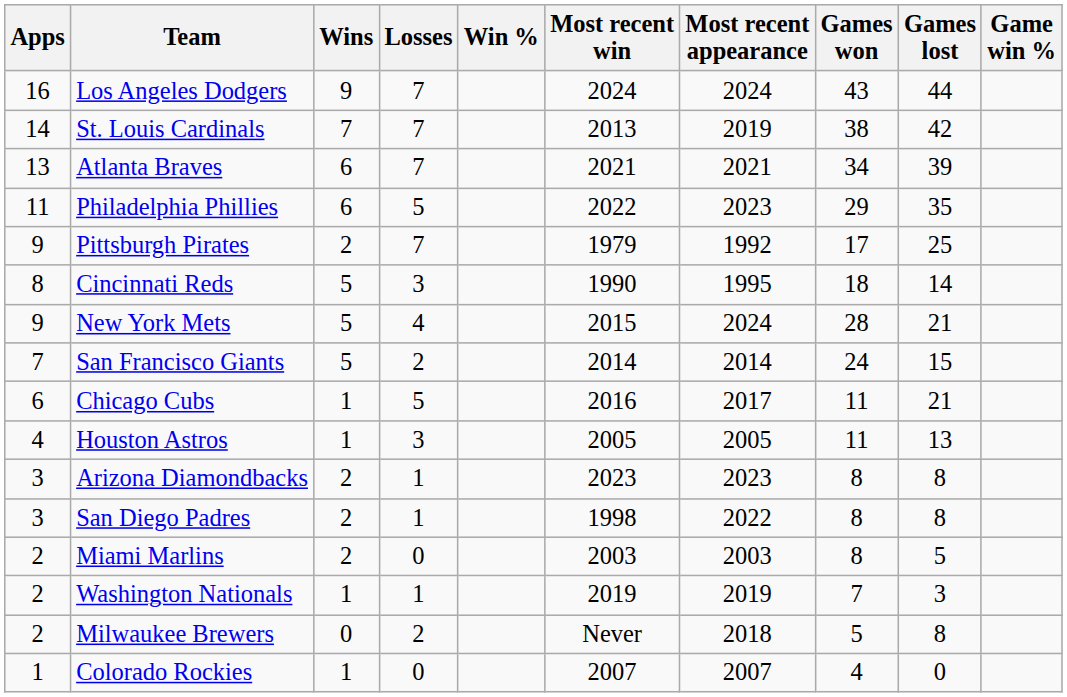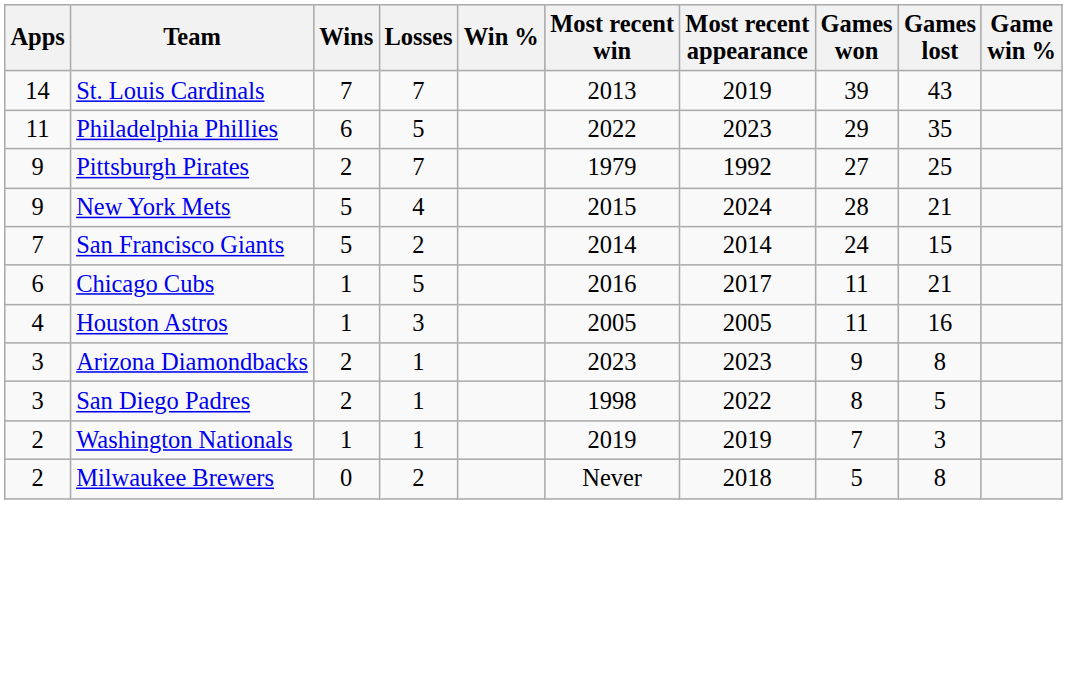 <table class="sortable wikitable" style="text-align:center;">
 <tr>
 <th>Apps</th>
 <th>Team</th>
 <th>Wins</th>
 <th>Losses</th>
 <th>Win %</th>
 <th>Most recent<br>win</th>
 <th>Most recent<br>appearance</th>
 <th>Games<br>won</th>
 <th>Games<br>lost</th>
 <th>Game<br>win %</th>
 </tr>
 <tr>
-<td>16</td>
-<td style="text-align:left;"><a href='#'>Los Angeles Dodgers</a></td>
-<td>9</td>
-<td>7</td>
-<td></td>
-<td>2024</td>
-<td>2024</td>
-<td>43</td>
-<td>44</td>
-<td></td>
-</tr>
-<tr>
 <td>14</td>
 <td style="text-align:left;"><a href='#'>St. Louis Cardinals</a></td>
 <td>7</td>
 <td>7</td>
 <td></td>
 <td>2013</td>
 <td>2019</td>
-<td>38</td>
-<td>42</td>
-<td></td>
-</tr>
-<tr>
-<td>13</td>
-<td style="text-align:left;"><a href='#'>Atlanta Braves</a></td>
-<td>6</td>
-<td>7</td>
-<td></td>
-<td>2021</td>
-<td>2021</td>
-<td>34</td>
 <td>39</td>
+<td>43</td>
 <td></td>
 </tr>
 <tr>
 <td>11</td>
 <td style="text-align:left;"><a href='#'>Philadelphia Phillies</a></td>
 <td>6</td>
 <td>5</td>
 <td></td>
 <td>2022</td>
 <td>2023</td>
 <td>29</td>
 <td>35</td>
 <td></td>
 </tr>
 <tr>
 <td>9</td>
 <td style="text-align:left;"><a href='#'>Pittsburgh Pirates</a></td>
 <td>2</td>
 <td>7</td>
 <td></td>
 <td>1979</td>
 <td>1992</td>
-<td>17</td>
+<td>27</td>
 <td>25</td>
-<td></td>
-</tr>
-<tr>
-<td>8</td>
-<td style="text-align:left;"><a href='#'>Cincinnati Reds</a></td>
-<td>5</td>
-<td>3</td>
-<td></td>
-<td>1990</td>
-<td>1995</td>
-<td>18</td>
-<td>14</td>
 <td></td>
 </tr>
 <tr>
 <td>9</td>
 <td style="text-align:left;"><a href='#'>New York Mets</a></td>
 <td>5</td>
 <td>4</td>
 <td></td>
 <td>2015</td>
 <td>2024</td>
 <td>28</td>
 <td>21</td>
 <td></td>
 </tr>
 <tr>
 <td>7</td>
 <td style="text-align:left;"><a href='#'>San Francisco Giants</a></td>
 <td>5</td>
 <td>2</td>
 <td></td>
 <td>2014</td>
 <td>2014</td>
 <td>24</td>
 <td>15</td>
 <td></td>
 </tr>
 <tr>
 <td>6</td>
 <td style="text-align:left;"><a href='#'>Chicago Cubs</a></td>
 <td>1</td>
 <td>5</td>
 <td></td>
 <td>2016</td>
 <td>2017</td>
 <td>11</td>
 <td>21</td>
 <td></td>
 </tr>
 <tr>
 <td>4</td>
 <td style="text-align:left;"><a href='#'>Houston Astros</a></td>
 <td>1</td>
 <td>3</td>
 <td></td>
 <td>2005</td>
 <td>2005</td>
 <td>11</td>
-<td>13</td>
+<td>16</td>
 <td></td>
 </tr>
 <tr>
 <td>3</td>
 <td style="text-align:left;"><a href='#'>Arizona Diamondbacks</a></td>
 <td>2</td>
 <td>1</td>
 <td></td>
 <td>2023</td>
 <td>2023</td>
-<td>8</td>
+<td>9</td>
 <td>8</td>
 <td></td>
 </tr>
 <tr>
 <td>3</td>
 <td style="text-align:left;"><a href='#'>San Diego Padres</a></td>
 <td>2</td>
 <td>1</td>
 <td></td>
 <td>1998</td>
 <td>2022</td>
-<td>8</td>
-<td>8</td>
-<td></td>
-</tr>
-<tr>
-<td>2</td>
-<td style="text-align:left;"><a href='#'>Miami Marlins</a></td>
-<td>2</td>
-<td>0</td>
-<td></td>
-<td>2003</td>
-<td>2003</td>
 <td>8</td>
 <td>5</td>
 <td></td>
 </tr>
 <tr>
 <td>2</td>
 <td style="text-align:left;"><a href='#'>Washington Nationals</a></td>
 <td>1</td>
 <td>1</td>
 <td></td>
 <td>2019</td>
 <td>2019</td>
 <td>7</td>
 <td>3</td>
 <td></td>
 </tr>
 <tr>
 <td>2</td>
 <td style="text-align:left;"><a href='#'>Milwaukee Brewers</a></td>
 <td>0</td>
 <td>2</td>
 <td></td>
 <td>Never</td>
 <td>2018</td>
 <td>5</td>
 <td>8</td>
 <td></td>
 </tr>
-<tr>
-<td>1</td>
-<td style="text-align:left;"><a href='#'>Colorado Rockies</a></td>
-<td>1</td>
-<td>0</td>
-<td></td>
-<td>2007</td>
-<td>2007</td>
-<td>4</td>
-<td>0</td>
-<td></td>
-</tr>
 </table>
